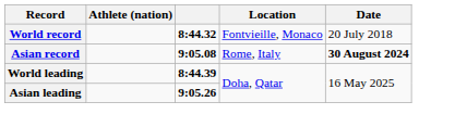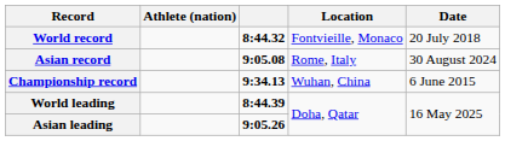 <table class="wikitable">
 <tr>
 <th scope="col">Record</th>
 <th scope="col">Athlete (nation)</th>
 <th scope="col"></th>
 <th scope="col">Location</th>
 <th scope="col">Date</th>
 </tr>
 <tr>
 <th scope="row"><a href='#'>World record</a></th>
 <td></td>
 <td align="center"><strong>8:44.32</strong></td>
 <td><a href='#'>Fontvieille</a>, <a href='#'>Monaco</a></td>
 <td>20 July 2018</td>
 </tr>
 <tr>
 <th scope="row"><a href='#'>Asian record</a></th>
 <td></td>
 <td align="center"><strong>9:05.08</strong></td>
 <td><a href='#'>Rome</a>, <a href='#'>Italy</a></td>
-<td><strong>30 August 2024</strong></td>
+<td>30 August 2024</td>
+</tr>
+<tr>
+<th><a href='#'>Championship record</a></th>
+<td></td>
+<td align="center"><strong>9:34.13</strong></td>
+<td><a href='#'>Wuhan</a>, <a href='#'>China</a></td>
+<td>6 June 2015</td>
 </tr>
 <tr>
 <th scope="row">World leading</th>
 <td></td>
 <td align="center"><strong>8:44.39 </strong></td>
 <td rowspan="2"><a href='#'>Doha</a>, <a href='#'>Qatar</a></td>
 <td rowspan="2">16 May 2025</td>
 </tr>
 <tr>
 <th scope="row">Asian leading</th>
 <td></td>
 <td align="center"><strong>9:05.26</strong></td>
 </tr>
 </table>
